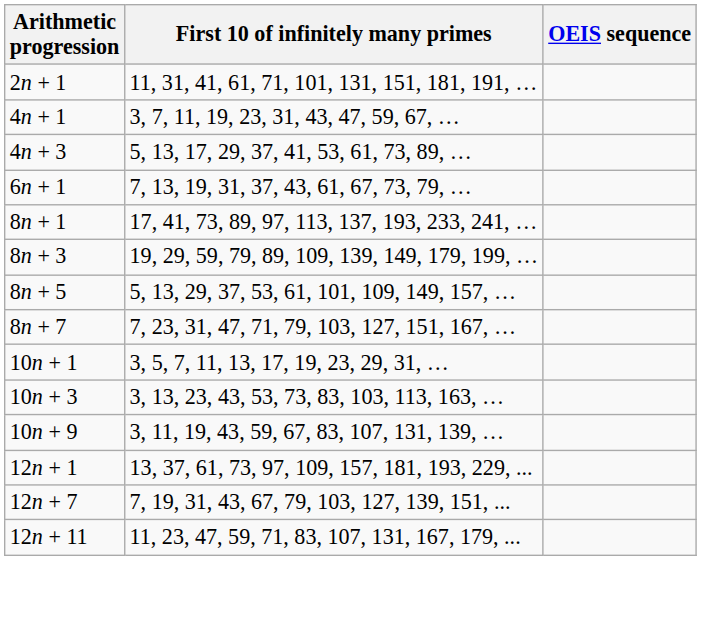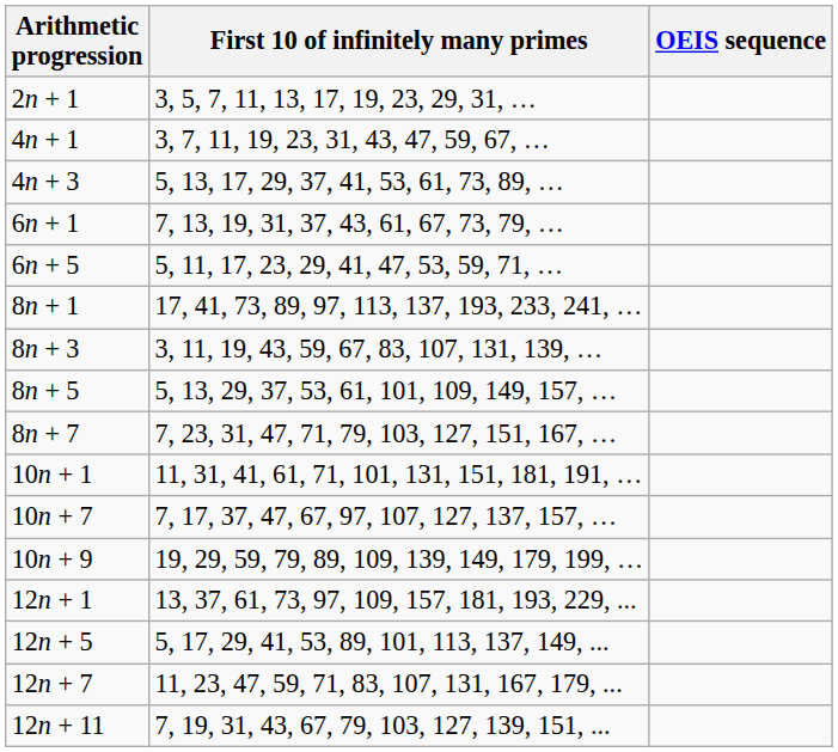 <table class = "wikitable">
 <tr>
 <th>Arithmetic<br>progression</th>
 <th>First 10 of infinitely many primes</th>
 <th><a href='#'>OEIS</a> sequence</th>
 </tr>
 <tr>
 <td>2<em>n</em> + 1</td>
-<td>11, 31, 41, 61, 71, 101, 131, 151, 181, 191, …</td>
+<td>3, 5, 7, 11, 13, 17, 19, 23, 29, 31, …</td>
 <td></td>
 </tr>
 <tr>
 <td>4<em>n</em> + 1</td>
 <td>3, 7, 11, 19, 23, 31, 43, 47, 59, 67, …</td>
 <td></td>
 </tr>
 <tr>
 <td>4<em>n</em> + 3</td>
 <td>5, 13, 17, 29, 37, 41, 53, 61, 73, 89, …</td>
 <td></td>
 </tr>
 <tr>
 <td>6<em>n</em> + 1</td>
 <td>7, 13, 19, 31, 37, 43, 61, 67, 73, 79, …</td>
 <td></td>
 </tr>
 <tr>
+<td>6<em>n</em> + 5</td>
+<td>5, 11, 17, 23, 29, 41, 47, 53, 59, 71, …</td>
+<td></td>
+</tr>
+<tr>
 <td>8<em>n</em> + 1</td>
 <td>17, 41, 73, 89, 97, 113, 137, 193, 233, 241, …</td>
 <td></td>
 </tr>
 <tr>
 <td>8<em>n</em> + 3</td>
-<td>19, 29, 59, 79, 89, 109, 139, 149, 179, 199, …</td>
+<td>3, 11, 19, 43, 59, 67, 83, 107, 131, 139, …</td>
 <td></td>
 </tr>
 <tr>
 <td>8<em>n</em> + 5</td>
 <td>5, 13, 29, 37, 53, 61, 101, 109, 149, 157, …</td>
 <td></td>
 </tr>
 <tr>
 <td>8<em>n</em> + 7</td>
 <td>7, 23, 31, 47, 71, 79, 103, 127, 151, 167, …</td>
 <td></td>
 </tr>
 <tr>
 <td>10<em>n</em> + 1</td>
-<td>3, 5, 7, 11, 13, 17, 19, 23, 29, 31, …</td>
+<td>11, 31, 41, 61, 71, 101, 131, 151, 181, 191, …</td>
 <td></td>
 </tr>
 <tr>
-<td>10<em>n</em> + 3</td>
-<td>3, 13, 23, 43, 53, 73, 83, 103, 113, 163, …</td>
+<td>10<em>n</em> + 7</td>
+<td>7, 17, 37, 47, 67, 97, 107, 127, 137, 157, …</td>
 <td></td>
 </tr>
 <tr>
 <td>10<em>n</em> + 9</td>
-<td>3, 11, 19, 43, 59, 67, 83, 107, 131, 139, …</td>
+<td>19, 29, 59, 79, 89, 109, 139, 149, 179, 199, …</td>
 <td></td>
 </tr>
 <tr>
 <td>12<em>n</em> + 1</td>
 <td>13, 37, 61, 73, 97, 109, 157, 181, 193, 229, ...</td>
 <td></td>
 </tr>
 <tr>
+<td>12<em>n</em> + 5</td>
+<td>5, 17, 29, 41, 53, 89, 101, 113, 137, 149, ...</td>
+<td></td>
+</tr>
+<tr>
 <td>12<em>n</em> + 7</td>
-<td>7, 19, 31, 43, 67, 79, 103, 127, 139, 151, ...</td>
+<td>11, 23, 47, 59, 71, 83, 107, 131, 167, 179, ...</td>
 <td></td>
 </tr>
 <tr>
 <td>12<em>n</em> + 11</td>
-<td>11, 23, 47, 59, 71, 83, 107, 131, 167, 179, ...</td>
+<td>7, 19, 31, 43, 67, 79, 103, 127, 139, 151, ...</td>
 <td></td>
 </tr>
 </table>
